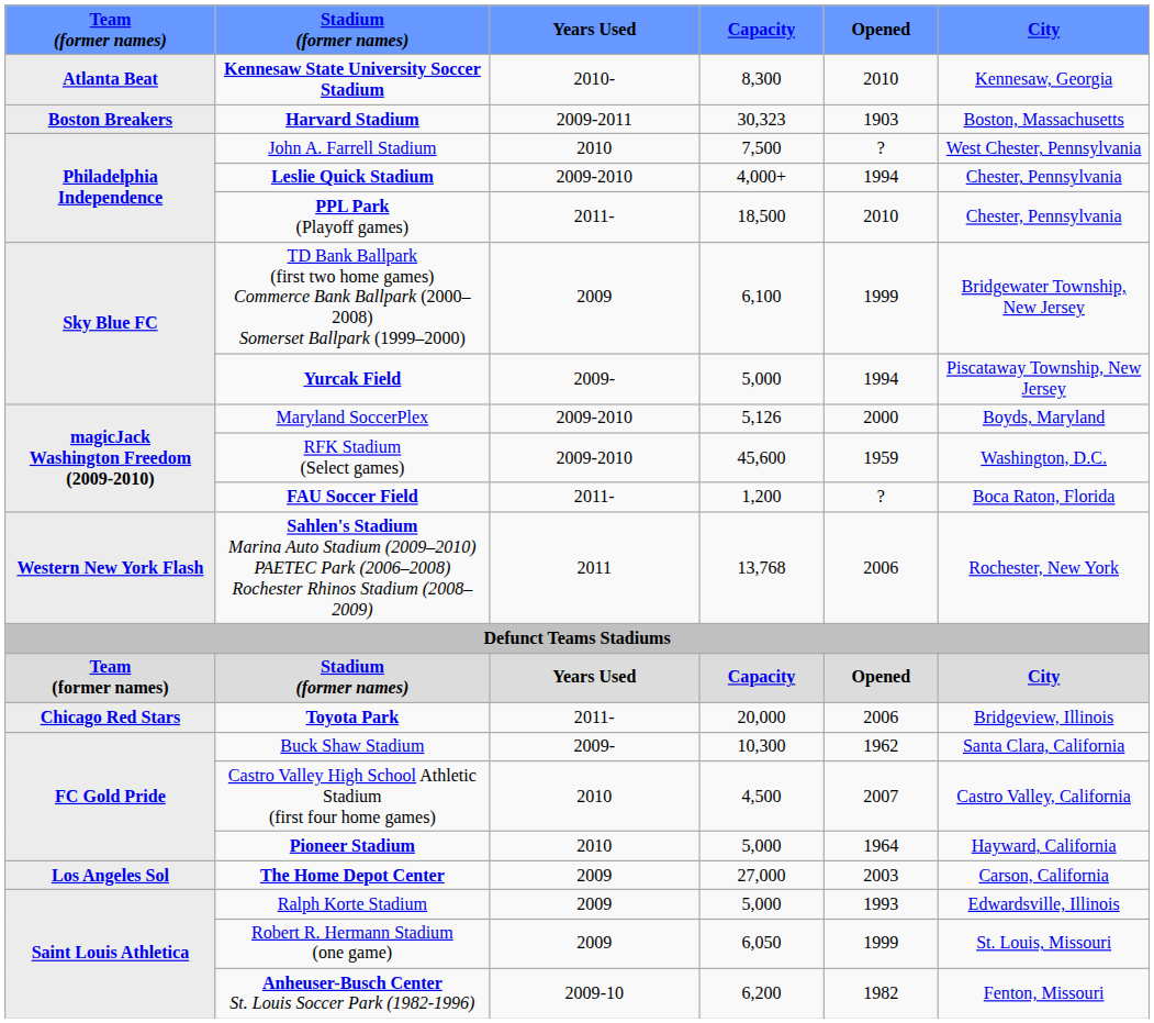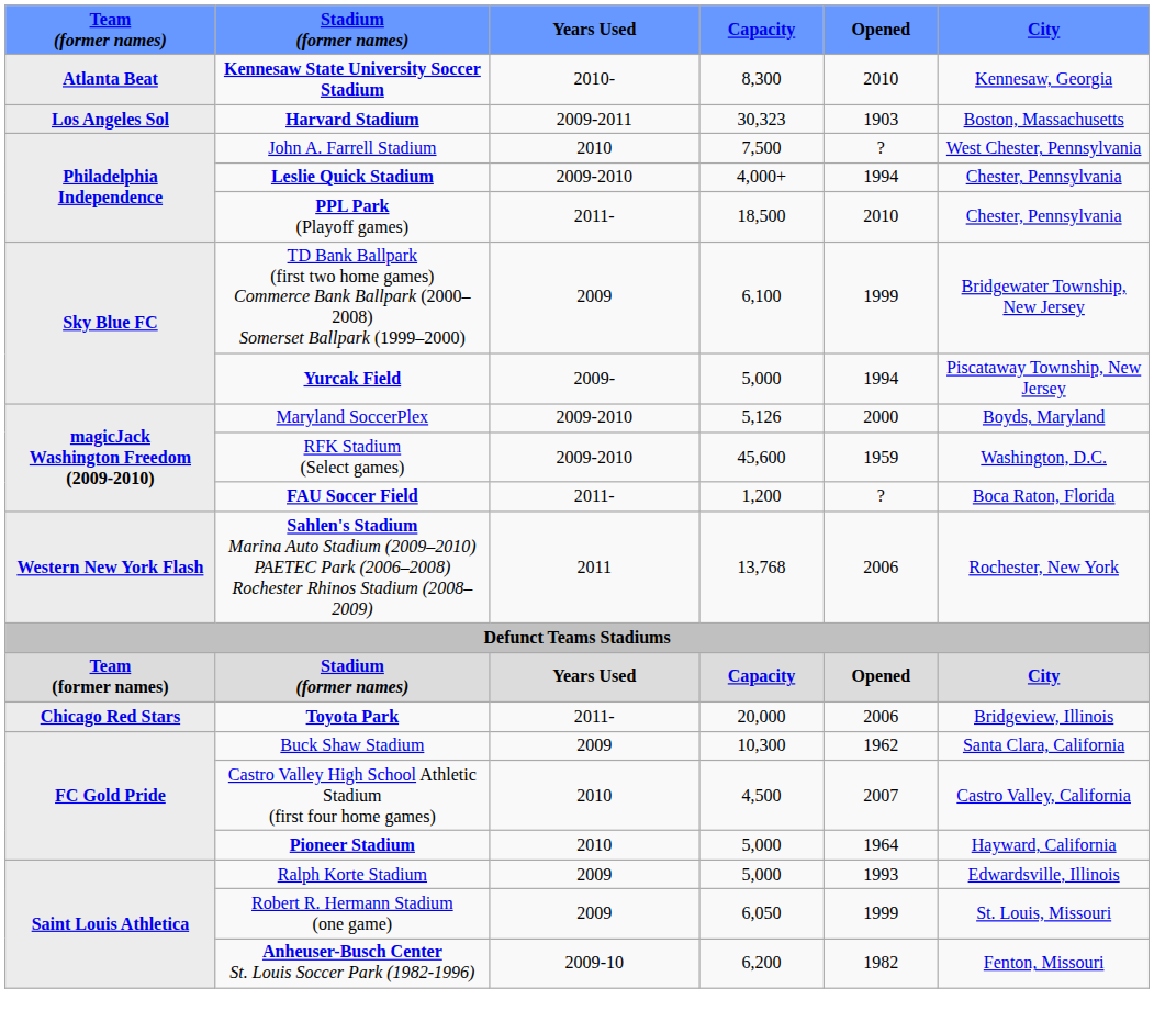 <table class="wikitable" style="font-size: 85%; text-align: center; width: 100%;">
 <tr>
 <th style="width:10%; background: #6698FF;"><a href='#'>Team</a><br><span><em>(former names)</em></span></th>
 <th style="width:13%; background: #6698FF;"><a href='#'>Stadium</a><br><span><em>(former names)</em></span></th>
 <th style="width:10%; background: #6698FF;">Years Used</th>
 <th style="width:5%; background: #6698FF;"><a href='#'>Capacity</a></th>
 <th style="width:5%; background: #6698FF;">Opened</th>
 <th style="width:10%; background: #6698FF;"><a href='#'>City</a></th>
 </tr>
 <tr>
 <th style="background: #ececec;" rowspan=1><strong><a href='#'>Atlanta Beat</a></strong></th>
 <td><strong><a href='#'>Kennesaw State University Soccer Stadium</a></strong></td>
 <td>2010-</td>
 <td>8,300</td>
 <td>2010</td>
 <td><a href='#'>Kennesaw, Georgia</a></td>
 </tr>
 <tr>
-<th style="background: #ececec;" rowspan=1><strong><a href='#'>Boston Breakers</a></strong></th>
+<th style="background: #ececec;" rowspan=1><strong><a href='#'>Los Angeles Sol</a></strong></th>
 <td><strong><a href='#'>Harvard Stadium</a></strong></td>
 <td>2009-2011</td>
 <td>30,323</td>
 <td>1903</td>
 <td><a href='#'>Boston, Massachusetts</a></td>
 </tr>
 <tr>
 <th style="background: #ececec;" rowspan=3><strong><a href='#'>Philadelphia Independence</a></strong></th>
 <td><a href='#'>John A. Farrell Stadium</a></td>
 <td>2010</td>
 <td>7,500</td>
 <td>?</td>
 <td><a href='#'>West Chester, Pennsylvania</a></td>
 </tr>
 <tr>
 <td><strong><a href='#'>Leslie Quick Stadium</a></strong></td>
 <td>2009-2010</td>
 <td>4,000+</td>
 <td>1994</td>
 <td><a href='#'>Chester, Pennsylvania</a></td>
 </tr>
 <tr>
 <td><strong><a href='#'>PPL Park</a></strong><br>(Playoff games)</td>
 <td>2011-</td>
 <td>18,500</td>
 <td>2010</td>
 <td><a href='#'>Chester, Pennsylvania</a></td>
 </tr>
 <tr>
 <th style="background: #ececec;" rowspan=2><strong><a href='#'>Sky Blue FC</a></strong></th>
 <td><a href='#'>TD Bank Ballpark</a><br>(first two home games)<br><em>Commerce Bank Ballpark</em> (2000–2008)<br><em>Somerset Ballpark</em> (1999–2000)</td>
 <td>2009</td>
 <td>6,100</td>
 <td>1999</td>
 <td><a href='#'>Bridgewater Township, New Jersey</a></td>
 </tr>
 <tr>
 <td><strong><a href='#'>Yurcak Field</a></strong></td>
 <td>2009-</td>
 <td>5,000</td>
 <td>1994</td>
 <td><a href='#'>Piscataway Township, New Jersey</a></td>
 </tr>
 <tr>
 <th style="background: #ececec;" rowspan=3><strong><a href='#'>magicJack</a></strong><br><strong><a href='#'>Washington Freedom</a></strong> (2009-2010)</th>
 <td><a href='#'>Maryland SoccerPlex</a></td>
 <td>2009-2010</td>
 <td>5,126</td>
 <td>2000</td>
 <td><a href='#'>Boyds, Maryland</a></td>
 </tr>
 <tr>
 <td><a href='#'>RFK Stadium</a><br>(Select games)</td>
 <td>2009-2010</td>
 <td>45,600</td>
 <td>1959</td>
 <td><a href='#'>Washington, D.C.</a></td>
 </tr>
 <tr>
 <td><strong><a href='#'>FAU Soccer Field</a></strong></td>
 <td>2011-</td>
 <td>1,200</td>
 <td>?</td>
 <td><a href='#'>Boca Raton, Florida</a></td>
 </tr>
 <tr>
 <th style="background: #ececec;"><strong><a href='#'>Western New York Flash</a></strong></th>
 <td><strong><a href='#'>Sahlen's Stadium</a></strong><br><em>Marina Auto Stadium (2009–2010)</em><br><em>PAETEC Park (2006–2008)</em><br><em>Rochester Rhinos Stadium (2008–2009)</em></td>
 <td>2011</td>
 <td>13,768</td>
 <td>2006</td>
 <td><a href='#'>Rochester, New York</a></td>
 </tr>
 <tr>
 <td style="background: #C0C0C0" align="center" colspan="6"><span><strong>Defunct Teams Stadiums</strong></span></td>
 </tr>
 <tr>
 <th style="width:10%; background: #DCDCDC;"><a href='#'>Team</a><br>(former names)</th>
 <th style="width:13%; background: #DCDCDC;"><a href='#'>Stadium</a><br><span><em>(former names)</em></span></th>
 <th style="width:10%; background: #DCDCDC;">Years Used</th>
 <th style="width:5%; background: #DCDCDC;"><a href='#'>Capacity</a></th>
 <th style="width:5%; background: #DCDCDC;">Opened</th>
 <th style="width:10%; background: #DCDCDC;"><a href='#'>City</a></th>
 </tr>
 <tr>
 <th style="background: #ececec;" rowspan=1><strong><a href='#'>Chicago Red Stars</a></strong></th>
 <td><strong><a href='#'>Toyota Park</a></strong></td>
 <td>2011-</td>
 <td>20,000</td>
 <td>2006</td>
 <td><a href='#'>Bridgeview, Illinois</a></td>
 </tr>
 <tr>
 <th style="background: #ececec;" rowspan=3><strong><a href='#'>FC Gold Pride</a></strong></th>
 <td><a href='#'>Buck Shaw Stadium</a></td>
-<td>2009-</td>
+<td>2009</td>
 <td>10,300</td>
 <td>1962</td>
 <td><a href='#'>Santa Clara, California</a></td>
 </tr>
 <tr '>
 <td><a href='#'>Castro Valley High School</a> Athletic Stadium<br>(first four home games)</td>
 <td>2010</td>
 <td>4,500</td>
 <td>2007</td>
 <td><a href='#'>Castro Valley, California</a></td>
 </tr>
 <tr '>
 <td><strong><a href='#'>Pioneer Stadium</a></strong></td>
 <td>2010</td>
 <td>5,000</td>
 <td>1964</td>
 <td><a href='#'>Hayward, California</a></td>
-</tr>
-<tr>
-<th style="background: #ececec;" rowspan=1><strong><a href='#'>Los Angeles Sol</a></strong></th>
-<td><strong><a href='#'>The Home Depot Center</a></strong></td>
-<td>2009</td>
-<td>27,000</td>
-<td>2003</td>
-<td><a href='#'>Carson, California</a></td>
 </tr>
 <tr>
 <th style="background: #ececec;" rowspan=3><strong><a href='#'>Saint Louis Athletica</a></strong></th>
 <td><a href='#'>Ralph Korte Stadium</a></td>
 <td>2009</td>
 <td>5,000</td>
 <td>1993</td>
 <td><a href='#'>Edwardsville, Illinois</a></td>
 </tr>
 <tr>
 <td><a href='#'>Robert R. Hermann Stadium</a><br>(one game)</td>
 <td>2009</td>
 <td>6,050</td>
 <td>1999</td>
 <td><a href='#'>St. Louis, Missouri</a></td>
 </tr>
 <tr>
 <td><strong><a href='#'>Anheuser-Busch Center</a></strong><br><em>St. Louis Soccer Park (1982-1996)</em></td>
 <td>2009-10</td>
 <td>6,200</td>
 <td>1982</td>
 <td><a href='#'>Fenton, Missouri</a></td>
 </tr>
 </table>
